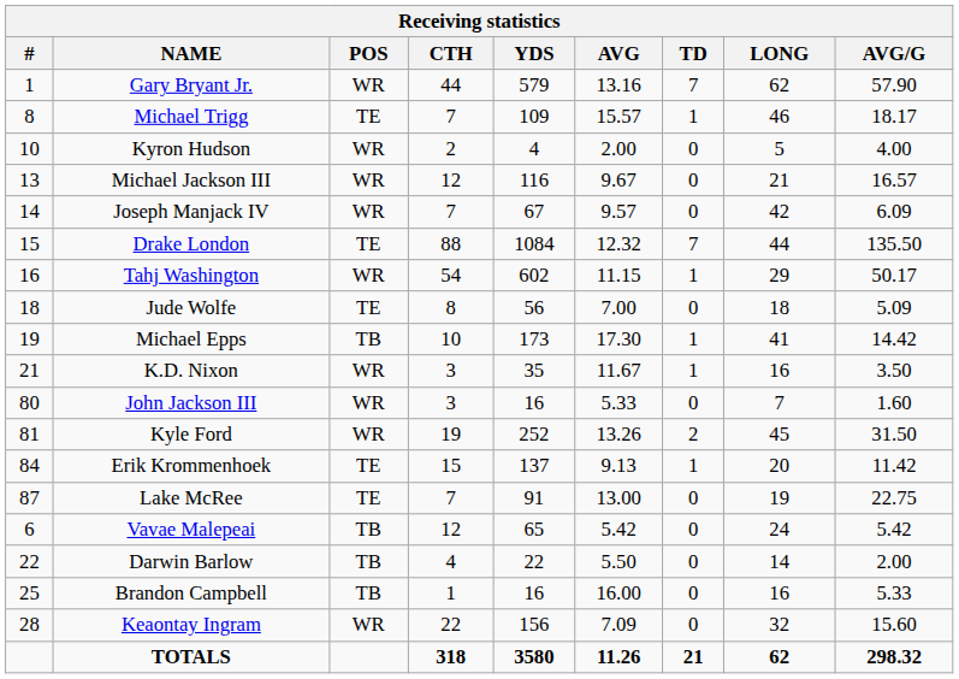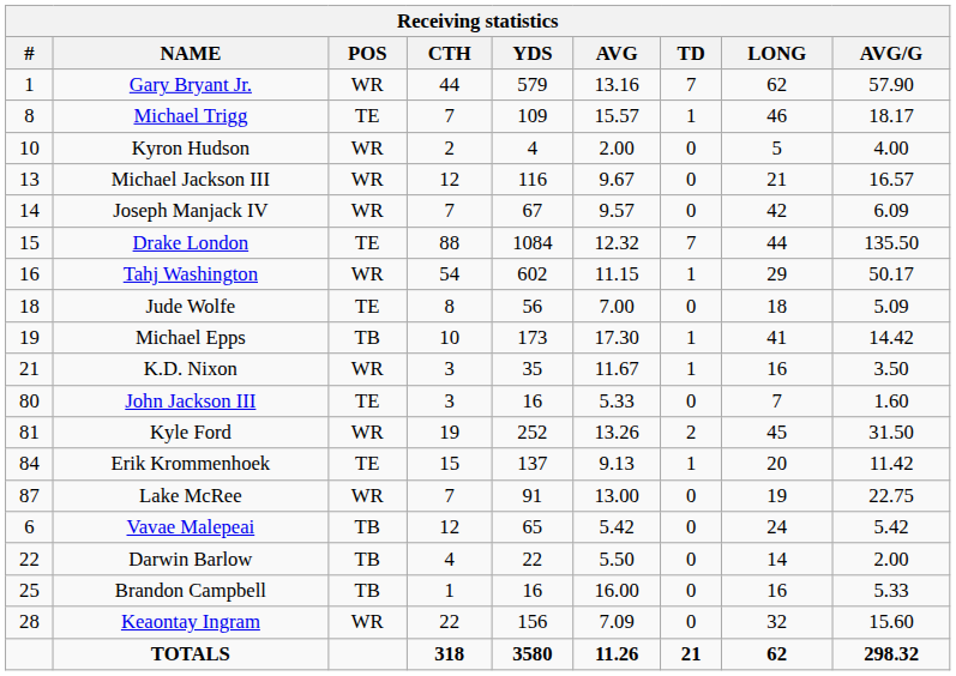 <table style="width:60%; text-align:center;" class="wikitable collapsible collapsed">
 <tr>
 <th colspan="9">Receiving statistics</th>
 </tr>
 <tr>
 <th>#</th>
 <th>NAME</th>
 <th>POS</th>
 <th>CTH</th>
 <th>YDS</th>
 <th>AVG</th>
 <th>TD</th>
 <th>LONG</th>
 <th>AVG/G</th>
 </tr>
 <tr>
 <td>1</td>
 <td><a href='#'>Gary Bryant Jr.</a></td>
 <td>WR</td>
 <td>44</td>
 <td>579</td>
 <td>13.16</td>
 <td>7</td>
 <td>62</td>
 <td>57.90</td>
 </tr>
 <tr>
 <td>8</td>
 <td><a href='#'>Michael Trigg</a></td>
 <td>TE</td>
 <td>7</td>
 <td>109</td>
 <td>15.57</td>
 <td>1</td>
 <td>46</td>
 <td>18.17</td>
 </tr>
 <tr>
 <td>10</td>
 <td>Kyron Hudson</td>
 <td>WR</td>
 <td>2</td>
 <td>4</td>
 <td>2.00</td>
 <td>0</td>
 <td>5</td>
 <td>4.00</td>
 </tr>
 <tr>
 <td>13</td>
 <td>Michael Jackson III</td>
 <td>WR</td>
 <td>12</td>
 <td>116</td>
 <td>9.67</td>
 <td>0</td>
 <td>21</td>
 <td>16.57</td>
 </tr>
 <tr>
 <td>14</td>
 <td>Joseph Manjack IV</td>
 <td>WR</td>
 <td>7</td>
 <td>67</td>
 <td>9.57</td>
 <td>0</td>
 <td>42</td>
 <td>6.09</td>
 </tr>
 <tr>
 <td>15</td>
 <td><a href='#'>Drake London</a></td>
 <td>TE</td>
 <td>88</td>
 <td>1084</td>
 <td>12.32</td>
 <td>7</td>
 <td>44</td>
 <td>135.50</td>
 </tr>
 <tr>
 <td>16</td>
 <td><a href='#'>Tahj Washington</a></td>
 <td>WR</td>
 <td>54</td>
 <td>602</td>
 <td>11.15</td>
 <td>1</td>
 <td>29</td>
 <td>50.17</td>
 </tr>
 <tr>
 <td>18</td>
 <td>Jude Wolfe</td>
 <td>TE</td>
 <td>8</td>
 <td>56</td>
 <td>7.00</td>
 <td>0</td>
 <td>18</td>
 <td>5.09</td>
 </tr>
 <tr>
 <td>19</td>
 <td>Michael Epps</td>
 <td>TB</td>
 <td>10</td>
 <td>173</td>
 <td>17.30</td>
 <td>1</td>
 <td>41</td>
 <td>14.42</td>
 </tr>
 <tr>
 <td>21</td>
 <td>K.D. Nixon</td>
 <td>WR</td>
 <td>3</td>
 <td>35</td>
 <td>11.67</td>
 <td>1</td>
 <td>16</td>
 <td>3.50</td>
 </tr>
 <tr>
 <td>80</td>
 <td><a href='#'>John Jackson III</a></td>
-<td>WR</td>
+<td>TE</td>
 <td>3</td>
 <td>16</td>
 <td>5.33</td>
 <td>0</td>
 <td>7</td>
 <td>1.60</td>
 </tr>
 <tr>
 <td>81</td>
 <td>Kyle Ford</td>
 <td>WR</td>
 <td>19</td>
 <td>252</td>
 <td>13.26</td>
 <td>2</td>
 <td>45</td>
 <td>31.50</td>
 </tr>
 <tr>
 <td>84</td>
 <td>Erik Krommenhoek</td>
 <td>TE</td>
 <td>15</td>
 <td>137</td>
 <td>9.13</td>
 <td>1</td>
 <td>20</td>
 <td>11.42</td>
 </tr>
 <tr>
 <td>87</td>
 <td>Lake McRee</td>
-<td>TE</td>
+<td>WR</td>
 <td>7</td>
 <td>91</td>
 <td>13.00</td>
 <td>0</td>
 <td>19</td>
 <td>22.75</td>
 </tr>
 <tr>
 <td>6</td>
 <td><a href='#'>Vavae Malepeai</a></td>
 <td>TB</td>
 <td>12</td>
 <td>65</td>
 <td>5.42</td>
 <td>0</td>
 <td>24</td>
 <td>5.42</td>
 </tr>
 <tr>
 <td>22</td>
 <td>Darwin Barlow</td>
 <td>TB</td>
 <td>4</td>
 <td>22</td>
 <td>5.50</td>
 <td>0</td>
 <td>14</td>
 <td>2.00</td>
 </tr>
 <tr>
 <td>25</td>
 <td>Brandon Campbell</td>
 <td>TB</td>
 <td>1</td>
 <td>16</td>
 <td>16.00</td>
 <td>0</td>
 <td>16</td>
 <td>5.33</td>
 </tr>
 <tr>
 <td>28</td>
 <td><a href='#'>Keaontay Ingram</a></td>
 <td>WR</td>
 <td>22</td>
 <td>156</td>
 <td>7.09</td>
 <td>0</td>
 <td>32</td>
 <td>15.60</td>
 </tr>
 <tr>
 <td></td>
 <td><strong>TOTALS</strong></td>
 <td></td>
 <td><strong>318</strong></td>
 <td><strong>3580</strong></td>
 <td><strong>11.26</strong></td>
 <td><strong>21</strong></td>
 <td><strong>62</strong></td>
 <td><strong>298.32</strong></td>
 </tr>
 </table>
